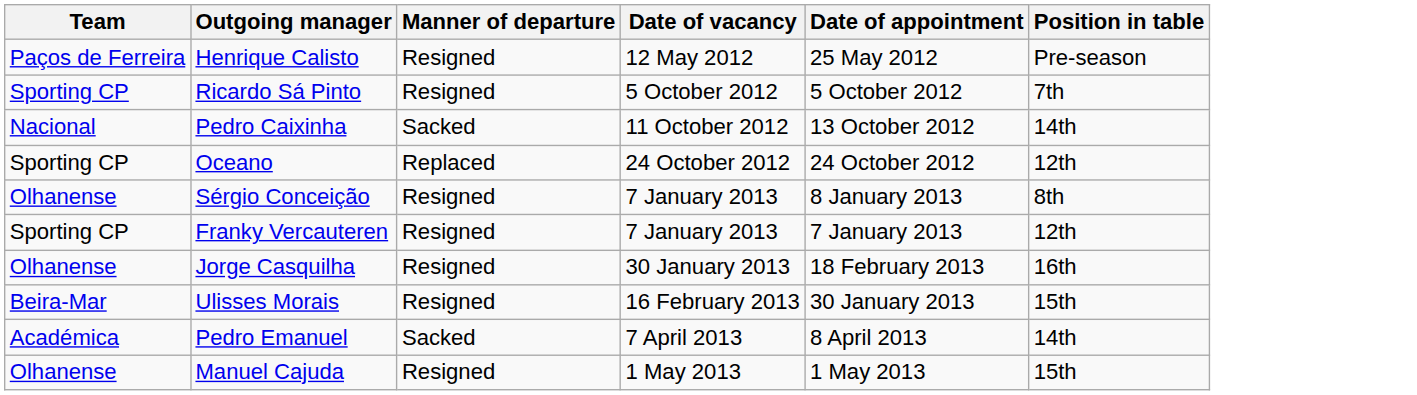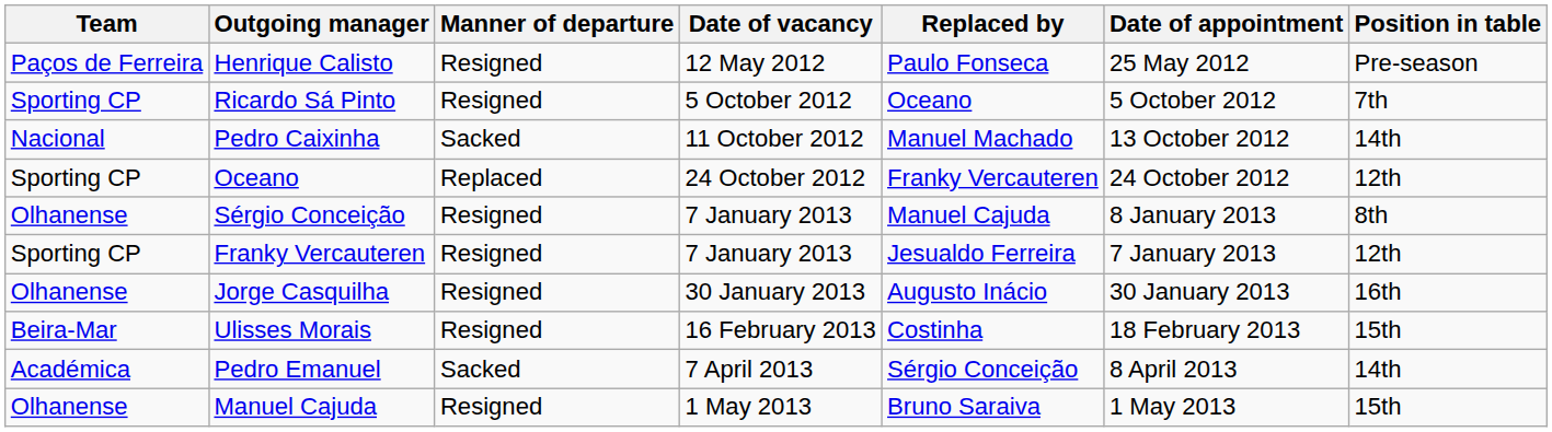 <table class="wikitable sortable">
 <tr>
 <th>Team</th>
 <th>Outgoing manager</th>
 <th>Manner of departure</th>
 <th>Date of vacancy</th>
+<th>Replaced by</th>
 <th>Date of appointment</th>
 <th>Position in table</th>
 </tr>
 <tr>
 <td><a href='#'>Paços de Ferreira</a></td>
 <td> <a href='#'>Henrique Calisto</a></td>
 <td>Resigned</td>
 <td>12 May 2012</td>
+<td> <a href='#'>Paulo Fonseca</a></td>
 <td>25 May 2012</td>
 <td>Pre-season</td>
 </tr>
 <tr>
 <td><a href='#'>Sporting CP</a></td>
 <td> <a href='#'>Ricardo Sá Pinto</a></td>
 <td>Resigned</td>
 <td>5 October 2012</td>
+<td> <a href='#'>Oceano</a></td>
 <td>5 October 2012</td>
 <td>7th</td>
 </tr>
 <tr>
 <td><a href='#'>Nacional</a></td>
 <td> <a href='#'>Pedro Caixinha</a></td>
 <td>Sacked</td>
 <td>11 October 2012</td>
+<td> <a href='#'>Manuel Machado</a></td>
 <td>13 October 2012</td>
 <td>14th</td>
 </tr>
 <tr>
 <td>Sporting CP</td>
 <td> <a href='#'>Oceano</a></td>
 <td>Replaced</td>
 <td>24 October 2012</td>
+<td> <a href='#'>Franky Vercauteren</a></td>
 <td>24 October 2012</td>
 <td>12th</td>
 </tr>
 <tr>
 <td><a href='#'>Olhanense</a></td>
 <td> <a href='#'>Sérgio Conceição</a></td>
 <td>Resigned</td>
 <td>7 January 2013</td>
+<td> <a href='#'>Manuel Cajuda</a></td>
 <td>8 January 2013</td>
 <td>8th</td>
 </tr>
 <tr>
 <td>Sporting CP</td>
 <td> <a href='#'>Franky Vercauteren</a></td>
 <td>Resigned</td>
 <td>7 January 2013</td>
+<td> <a href='#'>Jesualdo Ferreira</a></td>
 <td>7 January 2013</td>
 <td>12th</td>
 </tr>
 <tr>
 <td><a href='#'>Olhanense</a></td>
 <td> <a href='#'>Jorge Casquilha</a></td>
 <td>Resigned</td>
 <td>30 January 2013</td>
-<td>18 February 2013</td>
+<td> <a href='#'>Augusto Inácio</a></td>
+<td>30 January 2013</td>
 <td>16th</td>
 </tr>
 <tr>
 <td><a href='#'>Beira-Mar</a></td>
 <td> <a href='#'>Ulisses Morais</a></td>
 <td>Resigned</td>
 <td>16 February 2013</td>
-<td>30 January 2013</td>
+<td> <a href='#'>Costinha</a></td>
+<td>18 February 2013</td>
 <td>15th</td>
 </tr>
 <tr>
 <td><a href='#'>Académica</a></td>
 <td> <a href='#'>Pedro Emanuel</a></td>
 <td>Sacked</td>
 <td>7 April 2013</td>
+<td> <a href='#'>Sérgio Conceição</a></td>
 <td>8 April 2013</td>
 <td>14th</td>
 </tr>
 <tr>
 <td><a href='#'>Olhanense</a></td>
 <td> <a href='#'>Manuel Cajuda</a></td>
 <td>Resigned</td>
 <td>1 May 2013</td>
+<td> <a href='#'>Bruno Saraiva</a></td>
 <td>1 May 2013</td>
 <td>15th</td>
 </tr>
 </table>
